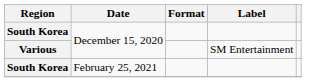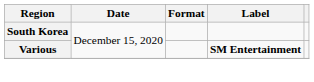 <table class="wikitable plainrowheaders">
 <tr>
 <th>Region</th>
 <th>Date</th>
 <th>Format</th>
 <th>Label</th>
 <th></th>
 </tr>
 <tr>
 <th scope="row">South Korea</th>
 <td rowspan="2">December 15, 2020</td>
 <td></td>
 <td></td>
 <td align=center></td>
 </tr>
 <tr>
 <th scope="row">Various</th>
 <td></td>
-<td>SM Entertainment</td>
-<td align=center></td>
-</tr>
-<tr>
-<th scope="row">South Korea</th>
-<td>February 25, 2021</td>
-<td></td>
-<td></td>
+<td><strong>SM Entertainment</strong></td>
 <td align=center></td>
 </tr>
 <tr>
 </tr>
 </table>
